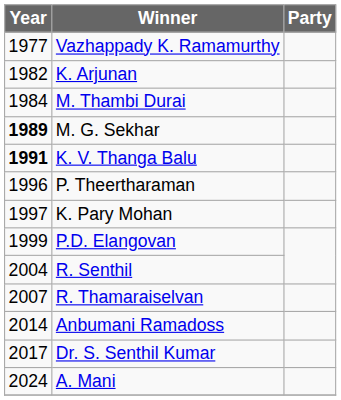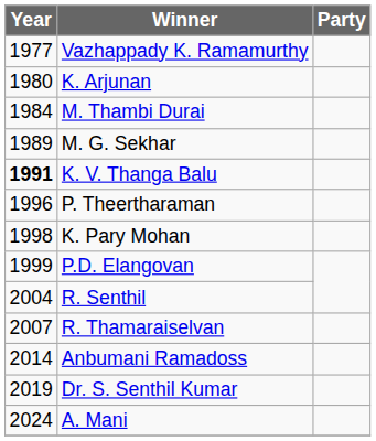 <table class="wikitable sortable">
 <tr>
 <th style="background-color:#666666; color:white">Year</th>
 <th style="background-color:#666666; color:white">Winner</th>
 <th style="background-color:#666666; color:white; " colspan="2">Party</th>
 </tr>
 <tr --->
 <td>1977</td>
 <td><a href='#'>Vazhappady K. Ramamurthy</a></td>
 <td></td>
 </tr>
 <tr --->
-<td>1982</td>
+<td>1980</td>
 <td><a href='#'>K. Arjunan</a></td>
 <td></td>
 </tr>
 <tr --->
 <td>1984</td>
 <td><a href='#'>M. Thambi Durai</a></td>
 <td></td>
 </tr>
 <tr --->
-<td><strong>1989</strong></td>
+<td>1989</td>
 <td>M. G. Sekhar</td>
 </tr>
 <tr --->
 <td><strong>1991</strong></td>
 <td><a href='#'>K. V. Thanga Balu</a></td>
 <td></td>
 </tr>
 <tr --->
 <td>1996</td>
 <td>P. Theertharaman</td>
 <td></td>
 </tr>
 <tr --->
-<td>1997</td>
+<td>1998</td>
 <td>K. Pary Mohan</td>
 <td></td>
 </tr>
 <tr --->
 <td>1999</td>
 <td><a href='#'>P.D. Elangovan</a></td>
 </tr>
 <tr --->
 <td>2004</td>
 <td><a href='#'>R. Senthil</a></td>
 </tr>
 <tr --->
 <td>2007</td>
 <td><a href='#'>R. Thamaraiselvan</a></td>
 <td></td>
 </tr>
 <tr --->
 <td>2014</td>
 <td><a href='#'>Anbumani Ramadoss</a></td>
 <td></td>
 </tr>
 <tr --->
-<td>2017</td>
+<td>2019</td>
 <td><a href='#'>Dr. S. Senthil Kumar</a></td>
 <td></td>
 </tr>
 <tr --->
 <td>2024</td>
 <td><a href='#'>A. Mani</a></td>
 <td></td>
 </tr>
 <tr --->
 </tr>
 </table>
